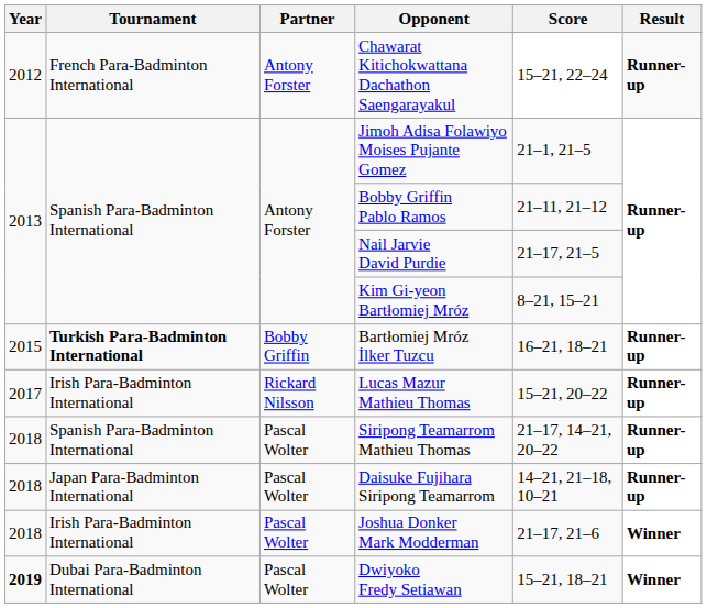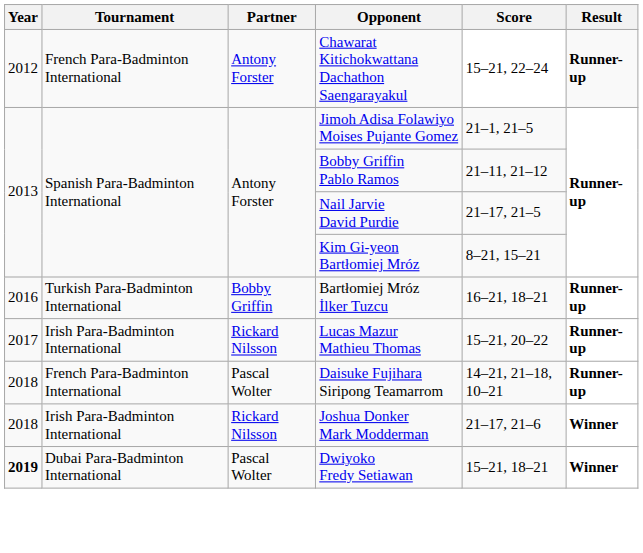 <table class="sortable wikitable" style="font-size: 90%;">
 <tr>
 <th>Year</th>
 <th>Tournament</th>
 <th>Partner</th>
 <th>Opponent</th>
 <th>Score</th>
 <th>Result</th>
 </tr>
 <tr>
 <td align="center">2012</td>
 <td align="left">French Para-Badminton International</td>
 <td> <a href='#'>Antony Forster</a></td>
 <td> <a href='#'>Chawarat Kitichokwattana</a> <br>  <a href='#'>Dachathon Saengarayakul</a></td>
 <td style="text-align:left; background:white">15–21, 22–24</td>
 <td> <strong>Runner-up</strong></td>
 </tr>
 <tr>
 <td rowspan="4" align="center">2013</td>
 <td rowspan="4" align="left">Spanish Para-Badminton International</td>
 <td rowspan="4"> Antony Forster</td>
 <td align="left"> <a href='#'>Jimoh Adisa Folawiyo</a><br> <a href='#'>Moises Pujante Gomez</a></td>
 <td align="left">21–1, 21–5</td>
 <td rowspan="4" style="text-align:left; background:white"> <strong>Runner-up</strong></td>
 </tr>
 <tr>
 <td align="left"> <a href='#'>Bobby Griffin</a><br> <a href='#'>Pablo Ramos</a></td>
 <td align="left">21–11, 21–12</td>
 </tr>
 <tr>
 <td align="left"> <a href='#'>Nail Jarvie</a><br> <a href='#'>David Purdie</a></td>
 <td align="left">21–17, 21–5</td>
 </tr>
 <tr>
 <td align="left"> <a href='#'>Kim Gi-yeon</a><br> <a href='#'>Bartłomiej Mróz</a></td>
 <td align="left">8–21, 15–21</td>
 </tr>
 <tr>
-<td align="center">2015</td>
-<td align="left"><strong>Turkish Para-Badminton International</strong></td>
+<td align="center">2016</td>
+<td align="left">Turkish Para-Badminton International</td>
 <td> <a href='#'>Bobby Griffin</a></td>
 <td align="left"> Bartłomiej Mróz<br> <a href='#'>İlker Tuzcu</a></td>
 <td align="left">16–21, 18–21</td>
 <td style="text-align:left; background:white"> <strong>Runner-up</strong></td>
 </tr>
 <tr>
 <td align="center">2017</td>
 <td align="left">Irish Para-Badminton International</td>
 <td> <a href='#'>Rickard Nilsson</a></td>
 <td align="left"> <a href='#'>Lucas Mazur</a><br> <a href='#'>Mathieu Thomas</a></td>
 <td align="left">15–21, 20–22</td>
 <td style="text-align:left; background:white"> <strong>Runner-up</strong></td>
 </tr>
 <tr>
 <td align="center">2018</td>
-<td align="left">Spanish Para-Badminton International</td>
-<td> Pascal Wolter</td>
-<td align="left"> <a href='#'>Siripong Teamarrom</a><br> Mathieu Thomas</td>
-<td align="left">21–17, 14–21, 20–22</td>
-<td style="text-align:left; background:white"> <strong>Runner-up</strong></td>
-</tr>
-<tr>
-<td align="center">2018</td>
-<td align="left">Japan Para-Badminton International</td>
+<td align="left">French Para-Badminton International</td>
 <td> Pascal Wolter</td>
 <td align="left"> <a href='#'>Daisuke Fujihara</a><br> Siripong Teamarrom</td>
 <td align="left">14–21, 21–18, 10–21</td>
 <td style="text-align:left; background:white"> <strong>Runner-up</strong></td>
 </tr>
 <tr>
 <td align="center">2018</td>
 <td align="left">Irish Para-Badminton International</td>
-<td> <a href='#'>Pascal Wolter</a></td>
+<td> <a href='#'>Rickard Nilsson</a></td>
 <td align="left"> <a href='#'>Joshua Donker</a><br> <a href='#'>Mark Modderman</a></td>
 <td align="left">21–17, 21–6</td>
 <td style="text-align:left; background:white"> <strong>Winner</strong></td>
 </tr>
 <tr>
 <td align="center"><strong>2019</strong></td>
 <td align="left">Dubai Para-Badminton International</td>
 <td> Pascal Wolter</td>
 <td align="left"> <a href='#'>Dwiyoko</a><br> <a href='#'>Fredy Setiawan</a></td>
 <td align="left">15–21, 18–21</td>
 <td style="text-align:left; background:white"> <strong>Winner</strong></td>
 </tr>
 </table>
